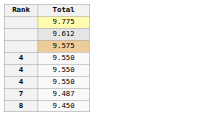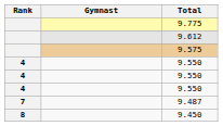 <table class="wikitable sortable" style="text-align:center; font-size:95%">
 <tr>
 <th scope="col" style="width:50px;">Rank</th>
+<th scope="col" style="width:180px;">Gymnast</th>
 <th scope="col" style="width:80px;">Total</th>
 </tr>
 <tr style="background:#fffcaf;">
 <th scope=row style="text-align:center"></th>
+<td style="text-align:left;"></td>
 <td>9.775</td>
 </tr>
 <tr style="background:#e5e5e5;">
 <th scope=row style="text-align:center"></th>
+<td style="text-align:left;"></td>
 <td>9.612</td>
 </tr>
 <tr style="background:#ec9;">
 <th scope=row style="text-align:center"></th>
+<td style="text-align:left;"></td>
 <td>9.575</td>
 </tr>
 <tr>
 <th scope=row style="text-align:center">4</th>
+<td style="text-align:left;"></td>
 <td>9.550</td>
 </tr>
 <tr>
 <th scope=row style="text-align:center">4</th>
+<td style="text-align:left;"></td>
 <td>9.550</td>
 </tr>
 <tr>
 <th scope=row style="text-align:center">4</th>
+<td style="text-align:left;"></td>
 <td>9.550</td>
 </tr>
 <tr>
 <th scope=row style="text-align:center">7</th>
+<td style="text-align:left;"></td>
 <td>9.487</td>
 </tr>
 <tr>
 <th scope=row style="text-align:center">8</th>
+<td style="text-align:left;"></td>
 <td>9.450</td>
 </tr>
 </table>
